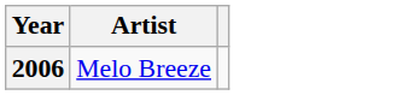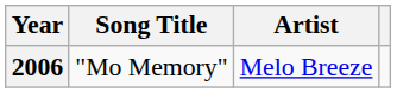 <table class="wikitable sortable plainrowheaders">
 <tr>
 <th scope="col">Year</th>
+<th scope="col">Song Title</th>
 <th scope="col">Artist</th>
 <th scope="col" class="unsortable"></th>
 </tr>
 <tr>
 <th scope="row">2006</th>
+<td>"Mo Memory"</td>
 <td><a href='#'>Melo Breeze</a></td>
 <td></td>
 </tr>
 </table>
